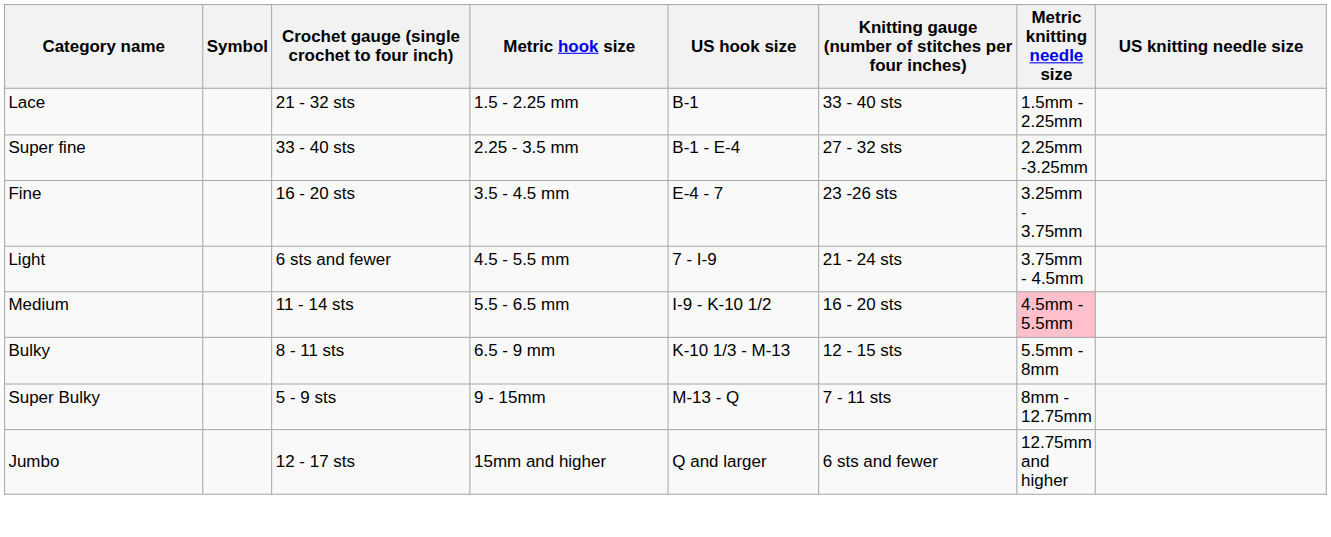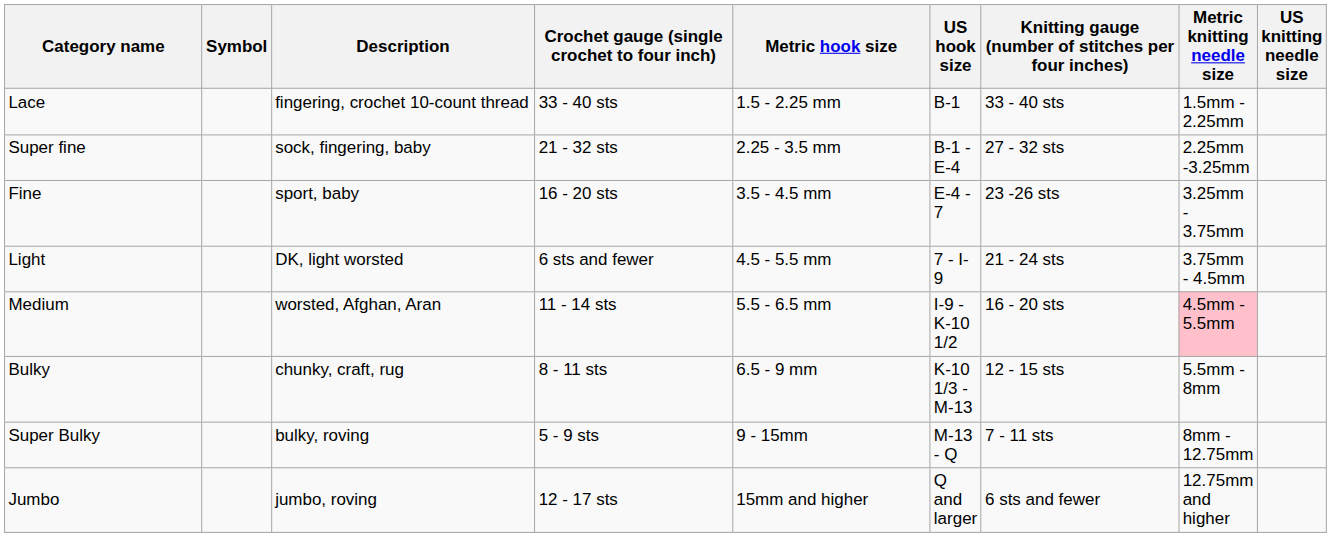 <table class=wikitable>
 <tr>
 <th width="15%">Category name</th>
 <th width="5%">Symbol</th>
+<th width="20%">Description</th>
 <th width="15%">Crochet gauge (single crochet to four inch)</th>
 <th width="15%">Metric <a href='#'>hook</a> size </th>
 <th>US hook size </th>
 <th width="15%">Knitting gauge (number of stitches per four inches)</th>
 <th width="15">Metric knitting <a href='#'>needle</a> size</th>
 <th>US knitting needle size</th>
 </tr>
 <tr valign="top">
 <td>Lace</td>
 <td></td>
-<td>21 - 32 sts</td>
+<td>fingering, crochet 10-count thread</td>
+<td>33 - 40 sts</td>
 <td>1.5 - 2.25 mm</td>
 <td>B-1</td>
 <td>33 - 40 sts</td>
 <td>1.5mm - 2.25mm</td>
 <td></td>
 </tr>
 <tr valign="top">
 <td>Super fine</td>
 <td></td>
-<td>33 - 40 sts</td>
+<td>sock, fingering, baby</td>
+<td>21 - 32 sts</td>
 <td>2.25 - 3.5 mm</td>
 <td>B-1 - E-4</td>
 <td>27 - 32 sts</td>
 <td>2.25mm -3.25mm</td>
 <td></td>
 </tr>
 <tr valign="top">
 <td>Fine</td>
 <td></td>
+<td>sport, baby</td>
 <td>16 - 20 sts</td>
 <td>3.5 - 4.5 mm</td>
 <td>E-4 - 7</td>
 <td>23 -26 sts</td>
 <td>3.25mm - 3.75mm</td>
 <td></td>
 </tr>
 <tr valign="top">
 <td>Light</td>
 <td></td>
+<td>DK, light worsted</td>
 <td>6 sts and fewer</td>
 <td>4.5 - 5.5 mm</td>
 <td>7 - I-9</td>
 <td>21 - 24 sts</td>
 <td>3.75mm - 4.5mm</td>
 <td></td>
 </tr>
 <tr valign="top">
 <td>Medium</td>
 <td></td>
+<td>worsted, Afghan, Aran</td>
 <td>11 - 14 sts</td>
 <td>5.5 - 6.5 mm</td>
 <td>I-9 - K-10 1/2</td>
 <td>16 - 20 sts</td>
 <td style="background: pink;">4.5mm - 5.5mm</td>
 <td></td>
 </tr>
 <tr valign="top">
 <td>Bulky</td>
 <td></td>
+<td>chunky, craft, rug</td>
 <td>8 - 11 sts</td>
 <td>6.5 - 9 mm</td>
 <td>K-10 1/3 - M-13</td>
 <td>12 - 15 sts</td>
 <td>5.5mm - 8mm</td>
 <td></td>
 </tr>
 <tr valign="top">
 <td>Super Bulky</td>
 <td></td>
+<td>bulky, roving</td>
 <td>5 - 9 sts</td>
 <td>9 - 15mm</td>
 <td>M-13 - Q</td>
 <td>7 - 11 sts</td>
 <td>8mm - 12.75mm</td>
 <td></td>
 </tr>
 <tr>
 <td>Jumbo</td>
 <td></td>
+<td>jumbo, roving</td>
 <td>12 - 17 sts</td>
 <td>15mm and higher</td>
 <td>Q and larger</td>
 <td>6 sts and fewer</td>
 <td>12.75mm and higher</td>
 <td></td>
 </tr>
 </table>
